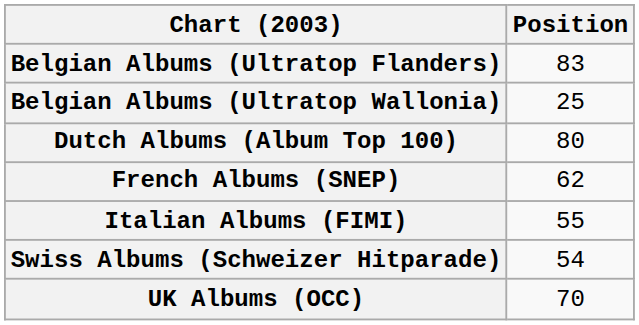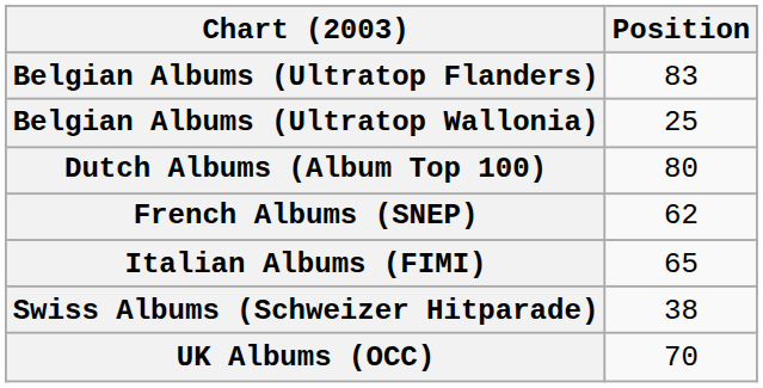 <table class="wikitable sortable plainrowheaders" style="text-align:center">
 <tr>
 <th scope="col">Chart (2003)</th>
 <th scope="col">Position</th>
 </tr>
 <tr>
 <th scope="row">Belgian Albums (Ultratop Flanders)</th>
 <td>83</td>
 </tr>
 <tr>
 <th scope="row">Belgian Albums (Ultratop Wallonia)</th>
 <td>25</td>
 </tr>
 <tr>
 <th scope="row">Dutch Albums (Album Top 100)</th>
 <td>80</td>
 </tr>
 <tr>
 <th scope="row">French Albums (SNEP)</th>
 <td>62</td>
 </tr>
 <tr>
 <th scope="row">Italian Albums (FIMI)</th>
-<td>55</td>
+<td>65</td>
 </tr>
 <tr>
 <th scope="row">Swiss Albums (Schweizer Hitparade)</th>
-<td>54</td>
+<td>38</td>
 </tr>
 <tr>
 <th scope="row">UK Albums (OCC)</th>
 <td>70</td>
 </tr>
 </table>
